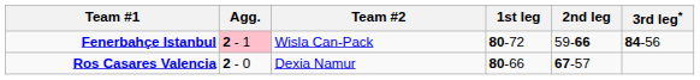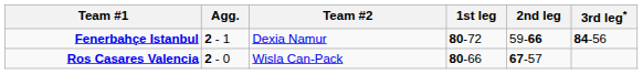 <table class="wikitable" style="border-collapse: collapse"; style="text-align:center">
 <tr>
 <th align="right" width="240">Team #1</th>
 <th>  Agg.  </th>
 <th align="left" width="240">Team #2</th>
 <th>  1st leg  </th>
 <th>  2nd leg  </th>
 <th>  3rd leg<sup>*</sup>  </th>
 </tr>
 <tr>
 <td align="right"><strong><a href='#'>Fenerbahçe Istanbul</a></strong> </td>
-<td style="background: pink;"><strong>2</strong> - 1</td>
-<td align="left"> <a href='#'>Wisla Can-Pack</a></td>
+<td><strong>2</strong> - 1</td>
+<td align="left"> <a href='#'>Dexia Namur</a></td>
 <td><strong>80</strong>-72</td>
 <td>59-<strong>66</strong></td>
 <td><strong>84</strong>-56</td>
 </tr>
 <tr>
 <td align="right"><strong><a href='#'>Ros Casares Valencia</a></strong> </td>
 <td><strong>2</strong> - 0</td>
-<td align="left"> <a href='#'>Dexia Namur</a></td>
+<td align="left"> <a href='#'>Wisla Can-Pack</a></td>
 <td><strong>80</strong>-66</td>
 <td><strong>67</strong>-57</td>
 </tr>
 </table>
